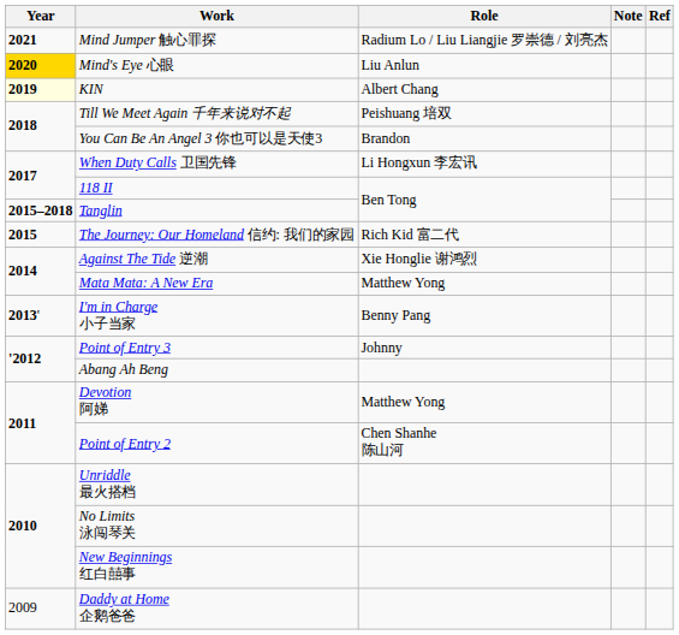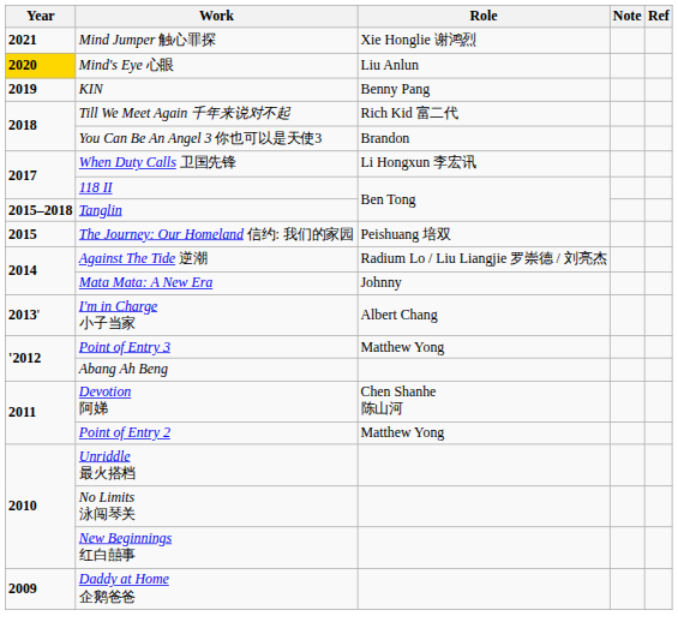 <table class="wikitable">
 <tr>
 <th>Year</th>
 <th>Work</th>
 <th>Role</th>
 <th>Note</th>
 <th>Ref</th>
 </tr>
 <tr>
 <td><strong>2021</strong></td>
 <td><em>Mind Jumper</em> 触心罪探</td>
-<td>Radium Lo / Liu Liangjie   罗崇德 / 刘亮杰</td>
+<td>Xie Honglie 谢鸿烈</td>
 <td></td>
 <td></td>
 </tr>
 <tr>
 <td rowspan="1" style="background: gold;"><strong>2020</strong></td>
 <td><em>Mind's Eye </em> 心眼</td>
 <td>Liu Anlun</td>
 <td></td>
 <td></td>
 </tr>
 <tr>
-<td rowspan="1" style="background: lightyellow;"><strong>2019</strong></td>
+<td rowspan="1"><strong>2019</strong></td>
 <td><em>KIN</em></td>
-<td>Albert Chang</td>
+<td>Benny Pang</td>
 <td></td>
 <td></td>
 </tr>
 <tr>
 <td rowspan="2"><strong>2018</strong></td>
 <td><em>Till We Meet Again 千年来说对不起</em></td>
-<td>Peishuang 培双</td>
+<td>Rich Kid 富二代</td>
 <td></td>
 <td></td>
 </tr>
 <tr>
 <td><em>You Can Be An Angel 3</em> 你也可以是天使3</td>
 <td>Brandon</td>
 <td></td>
 <td></td>
 </tr>
 <tr>
 <td rowspan="2"><strong>2017</strong></td>
 <td><em><a href='#'>When Duty Calls</a></em> 卫国先锋</td>
 <td>Li Hongxun 李宏讯</td>
 <td></td>
 <td></td>
 </tr>
 <tr>
 <td><em><a href='#'>118 II</a></em></td>
 <td rowspan="2">Ben Tong</td>
 <td></td>
 <td></td>
 </tr>
 <tr>
 <td><strong>2015–2018</strong></td>
 <td><em><a href='#'>Tanglin</a></em></td>
 <td></td>
 <td></td>
 </tr>
 <tr>
 <td rowspan="1"><strong>2015</strong></td>
 <td><em><a href='#'>The Journey: Our Homeland</a></em> 信约: 我们的家园</td>
-<td>Rich Kid 富二代</td>
+<td>Peishuang 培双</td>
 <td></td>
 <td></td>
 </tr>
 <tr>
 <td rowspan="2"><strong>2014</strong></td>
 <td><em><a href='#'>Against The Tide</a></em> 逆潮</td>
-<td>Xie Honglie 谢鸿烈</td>
+<td>Radium Lo / Liu Liangjie   罗崇德 / 刘亮杰</td>
 <td></td>
 <td></td>
 </tr>
 <tr>
 <td><em><a href='#'>Mata Mata: A New Era</a></em></td>
-<td>Matthew Yong</td>
+<td>Johnny</td>
 <td></td>
 <td></td>
 </tr>
 <tr>
 <td><strong>2013</strong>'</td>
 <td><em><a href='#'>I'm in Charge</a></em> <br> 小子当家</td>
-<td>Benny Pang</td>
+<td>Albert Chang</td>
 <td></td>
 <td></td>
 </tr>
 <tr>
 <td rowspan="2"><strong>'2012</strong></td>
 <td><em><a href='#'>Point of Entry 3</a></em></td>
-<td>Johnny</td>
+<td>Matthew Yong</td>
 <td></td>
 <td></td>
 </tr>
 <tr>
 <td><em>Abang Ah Beng</em></td>
 <td></td>
 <td></td>
 <td></td>
 </tr>
 <tr>
 <td rowspan="2"><strong>2011</strong></td>
 <td><em><a href='#'>Devotion</a></em> <br> 阿娣</td>
-<td>Matthew Yong</td>
+<td>Chen Shanhe <br> 陈山河</td>
 <td></td>
 <td></td>
 </tr>
 <tr>
 <td><em><a href='#'>Point of Entry 2</a></em></td>
-<td>Chen Shanhe <br> 陈山河</td>
+<td>Matthew Yong</td>
 <td></td>
 <td></td>
 </tr>
 <tr>
 <td rowspan="3"><strong>2010</strong></td>
 <td><em><a href='#'>Unriddle</a></em> <br> 最火搭档</td>
 <td></td>
 <td></td>
 <td></td>
 </tr>
 <tr>
 <td><em>No Limits</em> <br> 泳闯琴关</td>
 <td></td>
 <td></td>
 <td></td>
 </tr>
 <tr>
 <td><em><a href='#'>New Beginnings</a></em><br> 红白囍事</td>
 <td></td>
 <td></td>
 <td></td>
 </tr>
 <tr>
-<td>2009</td>
+<td><strong>2009</strong></td>
 <td><em><a href='#'>Daddy at Home</a></em> <br> 企鹅爸爸</td>
 <td></td>
 <td></td>
 <td></td>
 </tr>
 </table>
